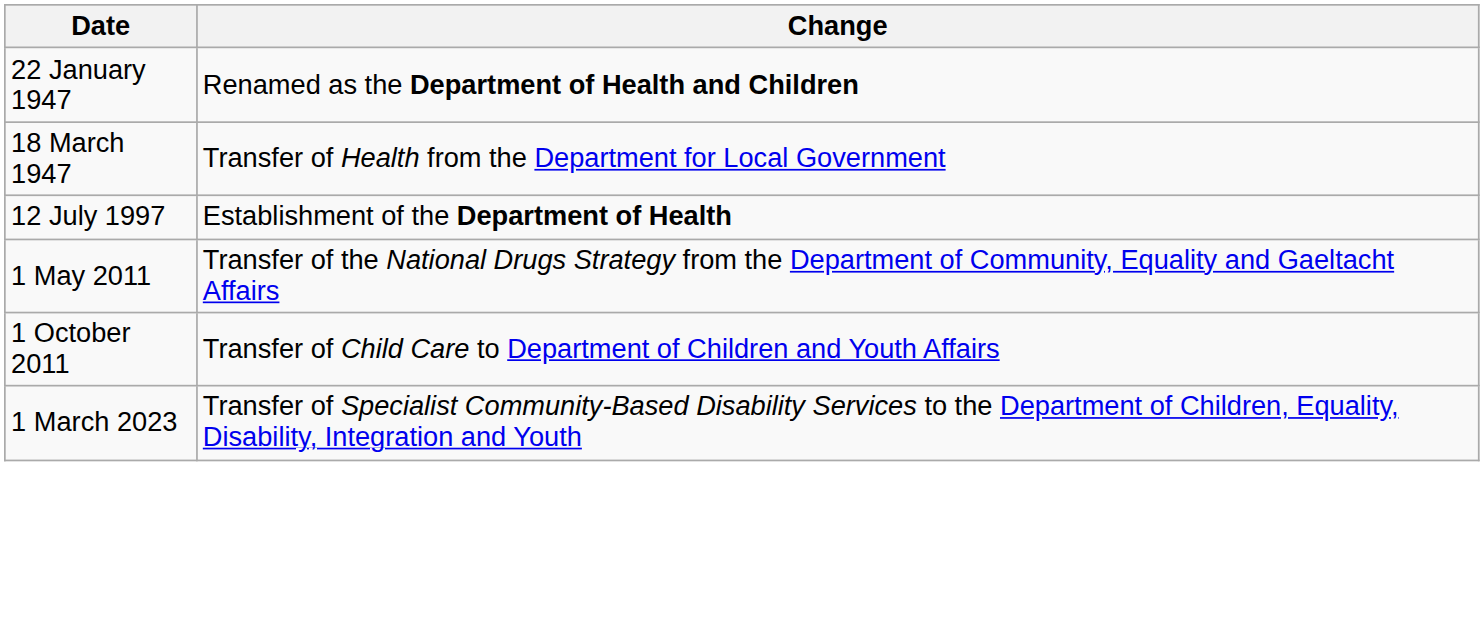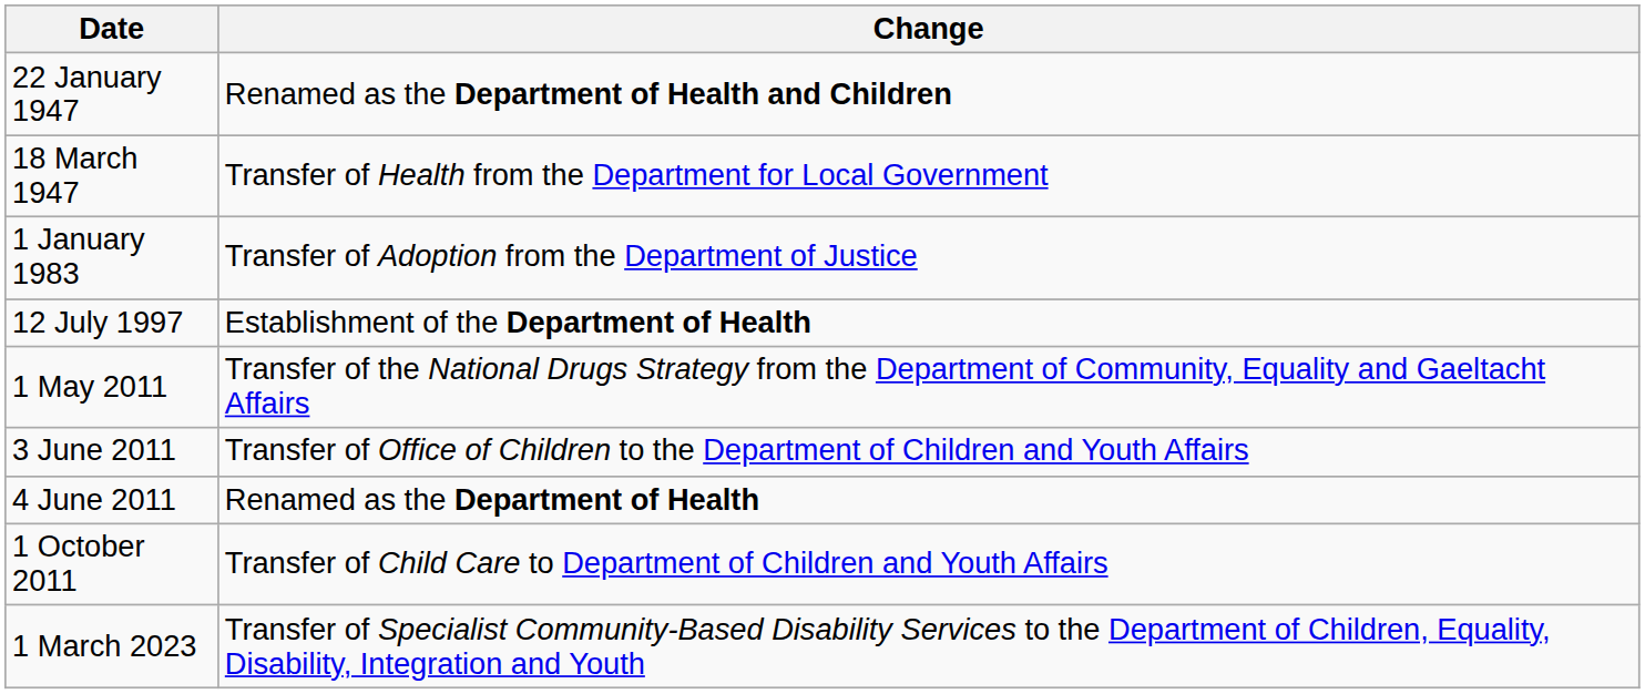 <table class="wikitable">
 <tr>
 <th>Date</th>
 <th>Change</th>
 </tr>
 <tr>
 <td>22 January 1947</td>
 <td>Renamed as the <strong>Department of Health and Children</strong></td>
 </tr>
 <tr>
 <td>18 March 1947</td>
 <td>Transfer of <em>Health</em> from the <a href='#'>Department for Local Government</a></td>
 </tr>
 <tr>
+<td>1 January 1983</td>
+<td>Transfer of <em>Adoption</em> from the <a href='#'>Department of Justice</a></td>
+</tr>
+<tr>
 <td>12 July 1997</td>
 <td>Establishment of the <strong>Department of Health</strong></td>
 </tr>
 <tr>
 <td>1 May 2011</td>
 <td>Transfer of the <em>National Drugs Strategy</em> from the <a href='#'>Department of Community, Equality and Gaeltacht Affairs</a></td>
+</tr>
+<tr>
+<td>3 June 2011</td>
+<td>Transfer of <em>Office of Children</em> to the <a href='#'>Department of Children and Youth Affairs</a></td>
+</tr>
+<tr>
+<td>4 June 2011</td>
+<td>Renamed as the <strong>Department of Health</strong></td>
 </tr>
 <tr>
 <td>1 October 2011</td>
 <td>Transfer of <em>Child Care</em> to <a href='#'>Department of Children and Youth Affairs</a></td>
 </tr>
 <tr>
 <td>1 March 2023</td>
 <td>Transfer of <em>Specialist Community-Based Disability Services</em> to the <a href='#'>Department of Children, Equality, Disability, Integration and Youth</a></td>
 </tr>
 </table>
